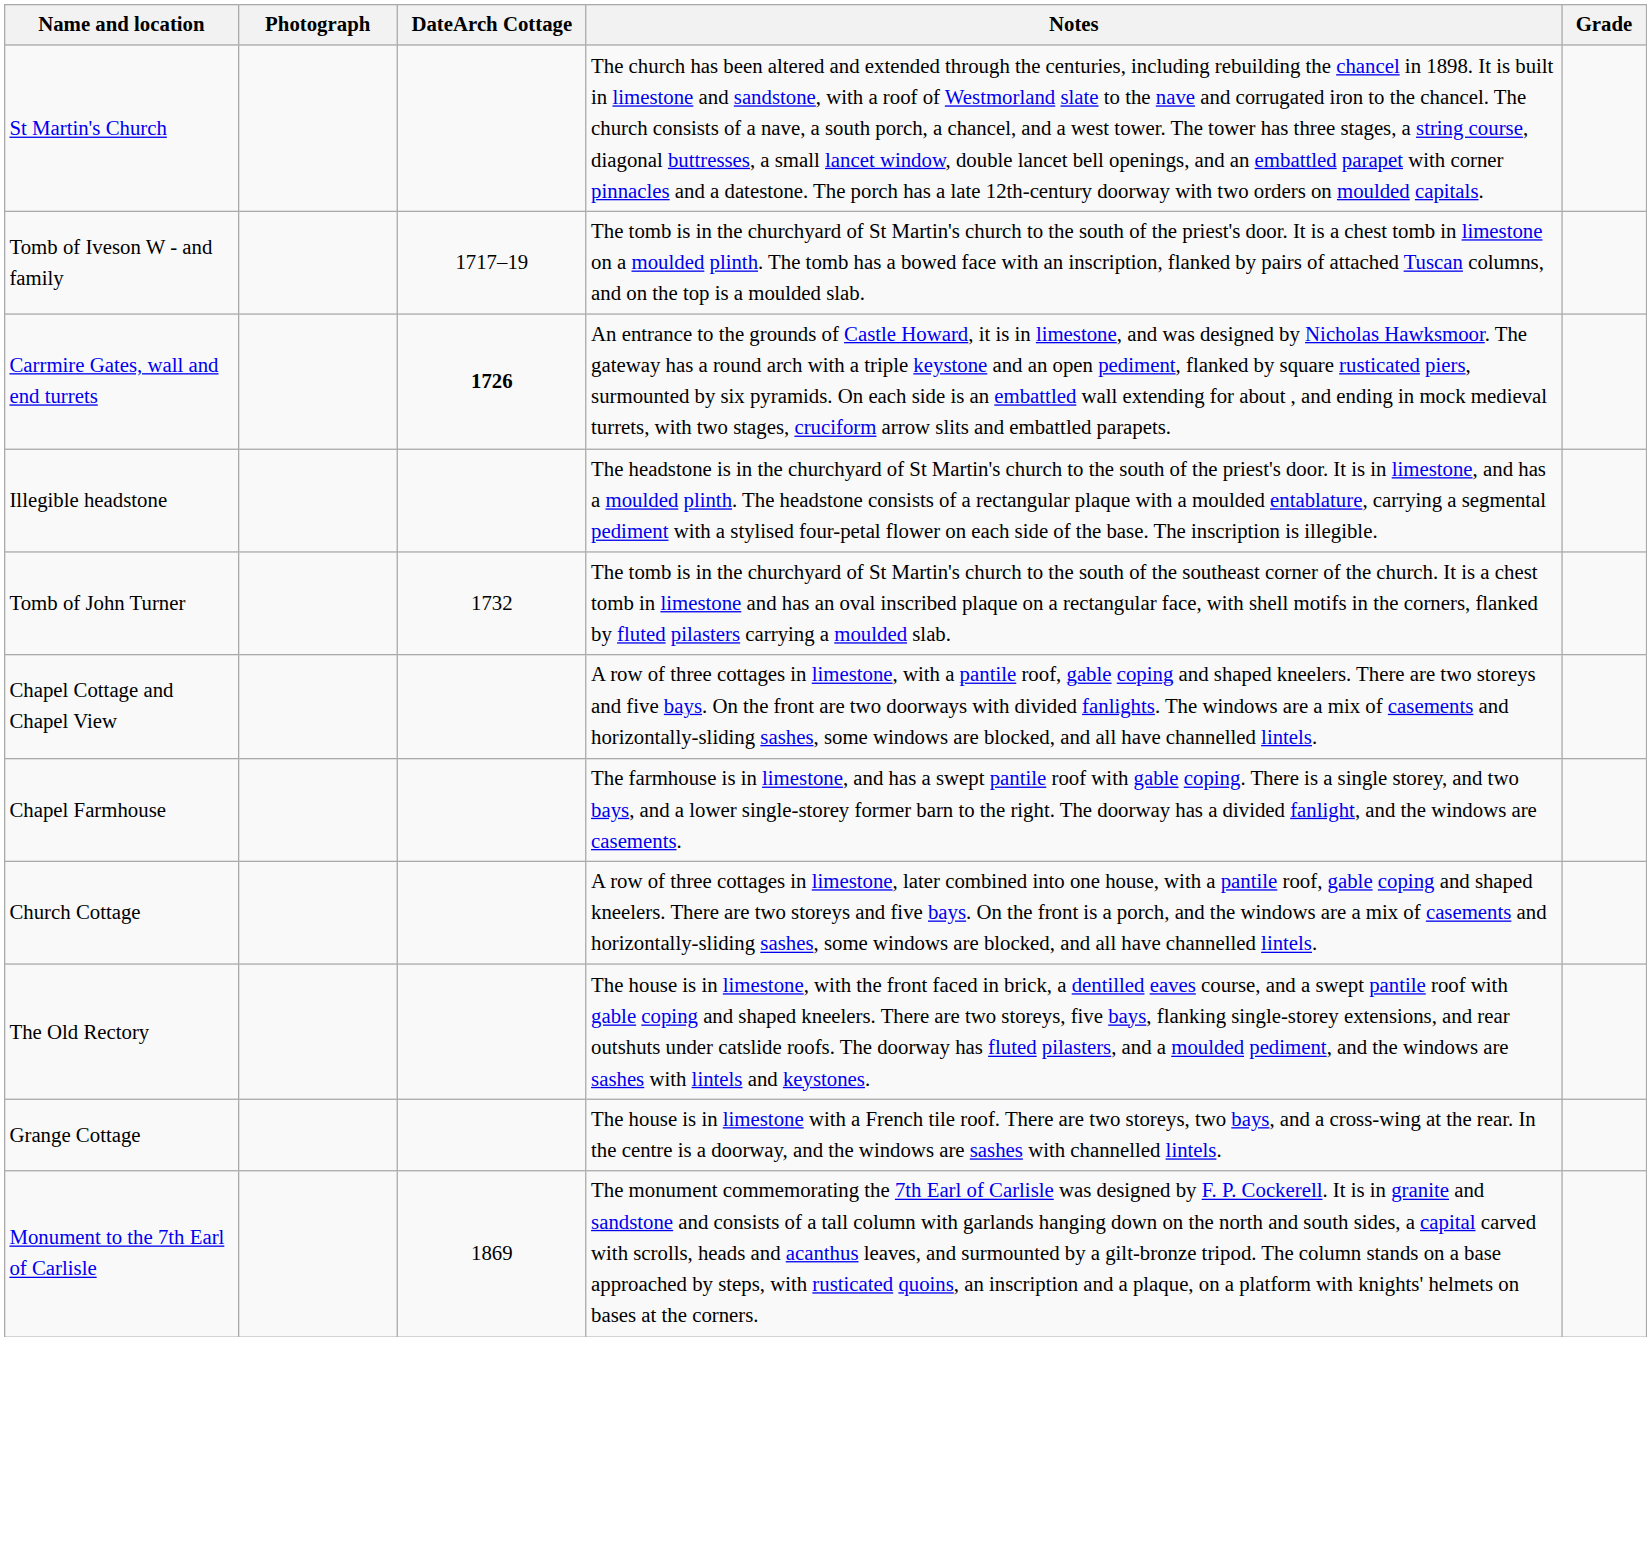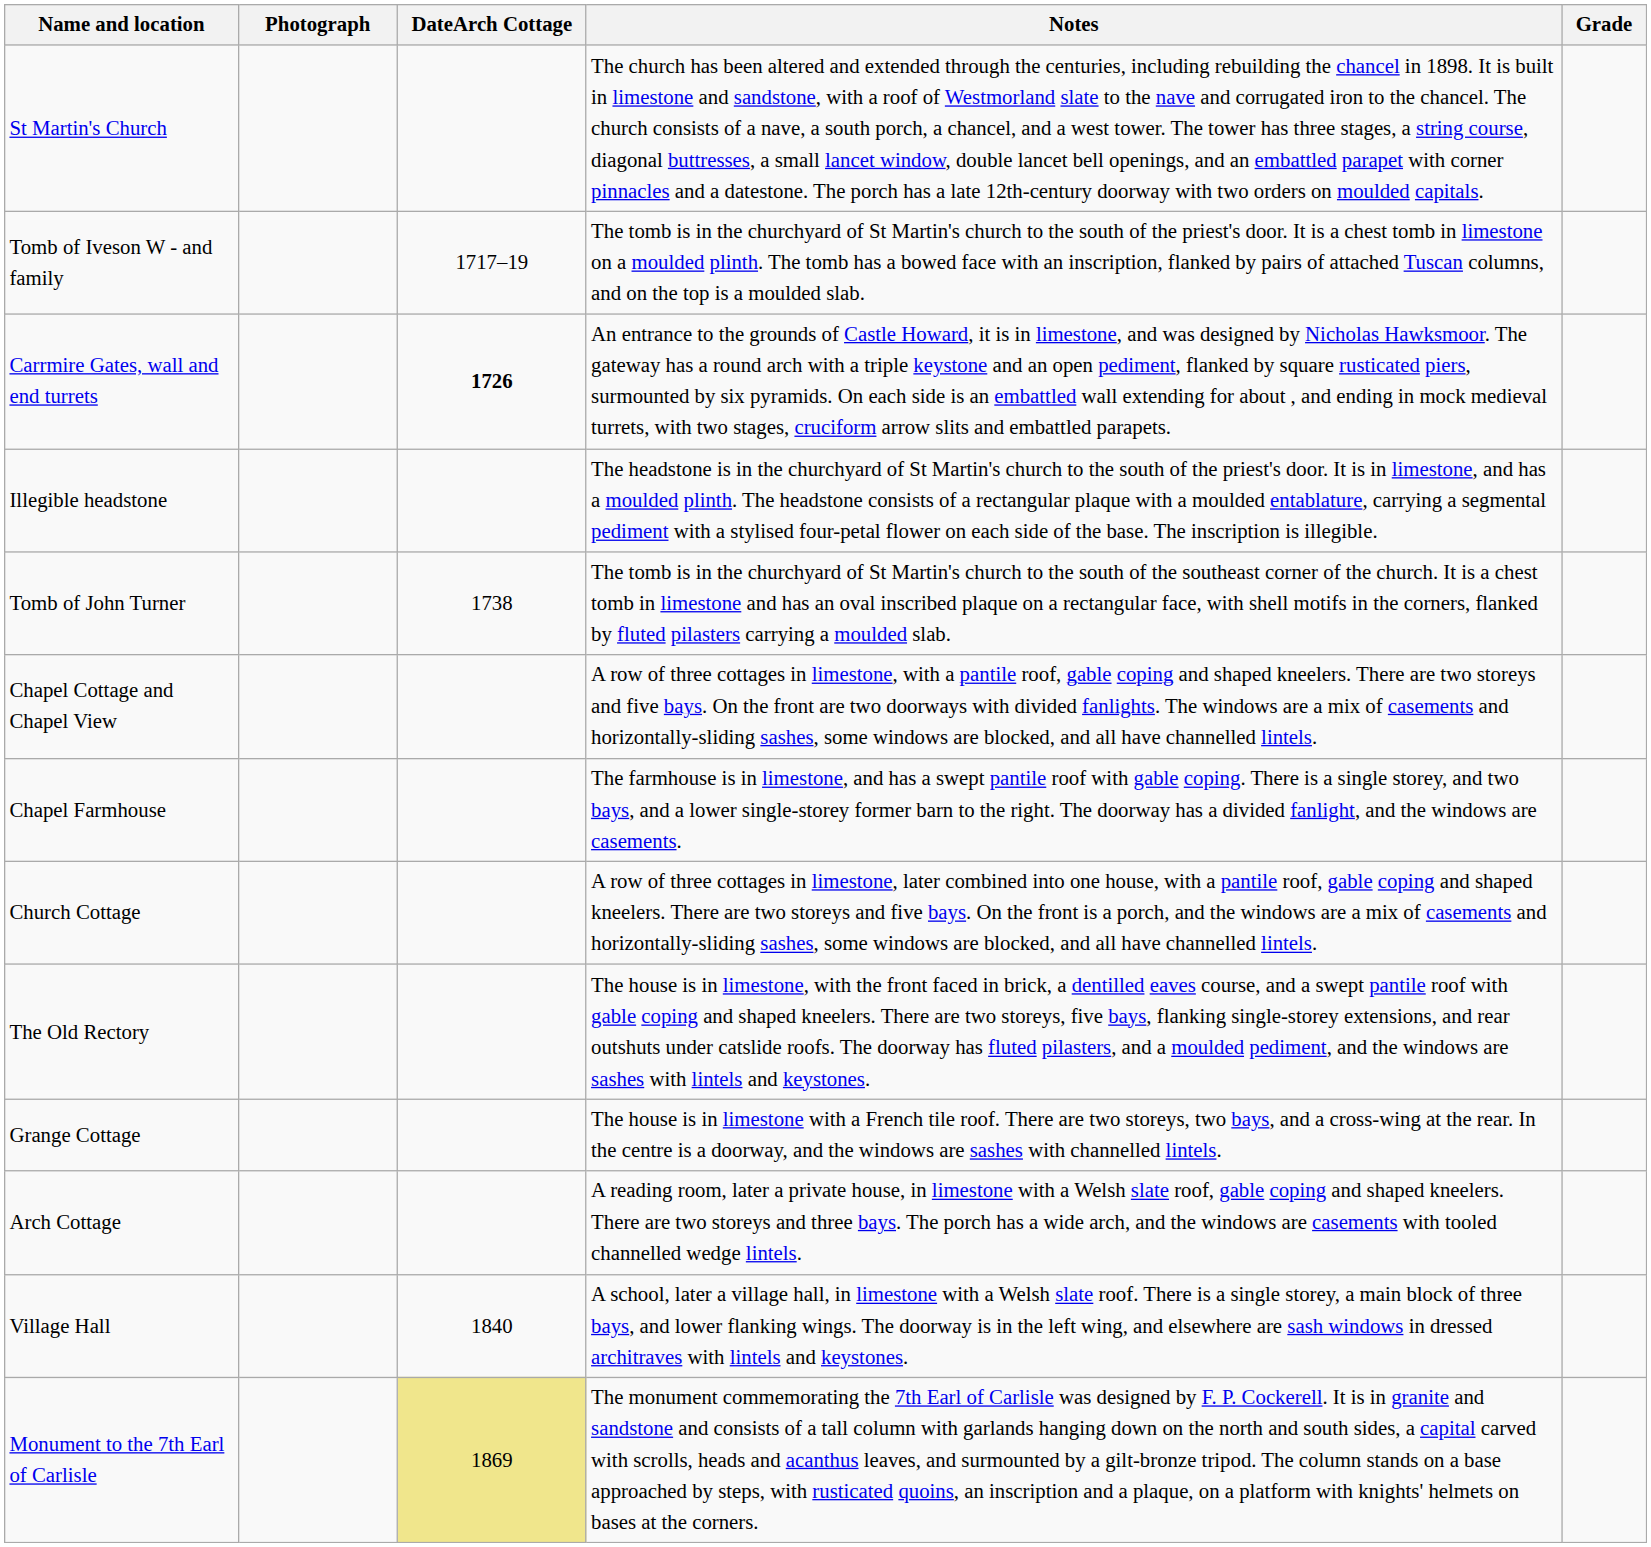 <table class="wikitable sortable plainrowheaders" style="width:100%; border:0px; text-align:left; line-height:150%">
 <tr>
 <th scope="col"  style="width:150px">Name and location</th>
 <th scope="col"  style="width:100px" class="unsortable">Photograph</th>
 <th scope="col"  style="width:120px">DateArch Cottage</th>
 <th scope="col"  style="width:650px" class="unsortable">Notes</th>
 <th scope="col"  style="width:50px">Grade</th>
 </tr>
 <tr>
 <td><a href='#'>St Martin's Church</a><br><small></small></td>
 <td></td>
 <td align="center"></td>
 <td>The church has been altered and extended through the centuries, including rebuilding the <a href='#'>chancel</a> in 1898.  It is built in <a href='#'>limestone</a> and <a href='#'>sandstone</a>, with a roof of <a href='#'>Westmorland</a> <a href='#'>slate</a> to the <a href='#'>nave</a> and corrugated iron to the chancel.  The church consists of a nave, a south porch, a chancel, and a west tower.  The tower has three stages, a <a href='#'>string course</a>, diagonal <a href='#'>buttresses</a>, a small <a href='#'>lancet window</a>, double lancet bell openings, and an <a href='#'>embattled</a> <a href='#'>parapet</a> with corner <a href='#'>pinnacles</a> and a datestone.  The porch has a late 12th-century doorway with two orders on <a href='#'>moulded</a> <a href='#'>capitals</a>.</td>
 <td align="center" ></td>
 </tr>
 <tr>
 <td>Tomb of Iveson W - and family<br><small></small></td>
 <td></td>
 <td align="center">1717–19</td>
 <td>The tomb is in the churchyard of St Martin's church to the south of the priest's door.  It is a chest tomb in <a href='#'>limestone</a> on a <a href='#'>moulded</a> <a href='#'>plinth</a>.  The tomb has a bowed face with an inscription, flanked by pairs of attached <a href='#'>Tuscan</a> columns, and on the top is a moulded slab.</td>
 <td align="center" ></td>
 </tr>
 <tr>
 <td><a href='#'>Carrmire Gates, wall and end turrets</a><br><small></small></td>
 <td></td>
 <td align="center"><strong>1726</strong></td>
 <td>An entrance to the grounds of <a href='#'>Castle Howard</a>, it is in <a href='#'>limestone</a>, and was designed by <a href='#'>Nicholas Hawksmoor</a>.  The gateway has a round arch with a triple <a href='#'>keystone</a> and an open <a href='#'>pediment</a>, flanked by square <a href='#'>rusticated</a> <a href='#'>piers</a>, surmounted by six pyramids.  On each side is an <a href='#'>embattled</a> wall extending for about , and ending in mock medieval turrets, with two stages, <a href='#'>cruciform</a> arrow slits and embattled parapets.</td>
 <td align="center" ></td>
 </tr>
 <tr>
 <td>Illegible headstone<br><small></small></td>
 <td></td>
 <td align="center"></td>
 <td>The headstone is in the churchyard of St Martin's church to the south of the priest's door.  It is in <a href='#'>limestone</a>, and has a <a href='#'>moulded</a> <a href='#'>plinth</a>.  The headstone consists of a rectangular plaque with a moulded <a href='#'>entablature</a>, carrying a segmental <a href='#'>pediment</a> with a stylised four-petal flower on each side of the base. The inscription is illegible.</td>
 <td align="center" ></td>
 </tr>
 <tr>
 <td>Tomb of John Turner<br><small></small></td>
 <td></td>
-<td align="center">1732</td>
+<td align="center">1738</td>
 <td>The tomb is in the churchyard of St Martin's church to the south of the southeast corner of the church.  It is a chest tomb in <a href='#'>limestone</a> and has an oval inscribed plaque on a rectangular face, with shell motifs in the corners, flanked by <a href='#'>fluted</a> <a href='#'>pilasters</a> carrying a <a href='#'>moulded</a> slab.</td>
 <td align="center" ></td>
 </tr>
 <tr>
 <td>Chapel Cottage and Chapel View<br><small></small></td>
 <td></td>
 <td align="center"></td>
 <td>A row of three cottages in <a href='#'>limestone</a>, with a <a href='#'>pantile</a> roof, <a href='#'>gable</a> <a href='#'>coping</a> and shaped kneelers.  There are two storeys and five <a href='#'>bays</a>.  On the front are two doorways with divided <a href='#'>fanlights</a>.  The windows are a mix of <a href='#'>casements</a> and horizontally-sliding <a href='#'>sashes</a>, some windows are blocked, and all have channelled <a href='#'>lintels</a>.</td>
 <td align="center" ></td>
 </tr>
 <tr>
 <td>Chapel Farmhouse<br><small></small></td>
 <td></td>
 <td align="center"></td>
 <td>The farmhouse is in <a href='#'>limestone</a>, and has a swept <a href='#'>pantile</a> roof with <a href='#'>gable</a> <a href='#'>coping</a>.  There is a single storey, and two <a href='#'>bays</a>, and a lower single-storey former barn to the right.  The doorway has a divided <a href='#'>fanlight</a>, and the windows are <a href='#'>casements</a>.</td>
 <td align="center" ></td>
 </tr>
 <tr>
 <td>Church Cottage<br><small></small></td>
 <td></td>
 <td align="center"></td>
 <td>A row of three cottages in <a href='#'>limestone</a>, later combined into one house, with a <a href='#'>pantile</a> roof, <a href='#'>gable</a> <a href='#'>coping</a> and shaped kneelers.  There are two storeys and five <a href='#'>bays</a>.  On the front is a porch, and the windows are a mix of <a href='#'>casements</a> and horizontally-sliding <a href='#'>sashes</a>, some windows are blocked, and all have channelled <a href='#'>lintels</a>.</td>
 <td align="center" ></td>
 </tr>
 <tr>
 <td>The Old Rectory<br><small></small></td>
 <td></td>
 <td align="center"></td>
 <td>The house is in <a href='#'>limestone</a>, with the front faced in brick, a <a href='#'>dentilled</a> <a href='#'>eaves</a> course, and a swept <a href='#'>pantile</a> roof with <a href='#'>gable</a> <a href='#'>coping</a> and shaped kneelers. There are two storeys, five <a href='#'>bays</a>, flanking single-storey extensions, and rear outshuts under catslide roofs.  The doorway has <a href='#'>fluted</a> <a href='#'>pilasters</a>, and a <a href='#'>moulded</a> <a href='#'>pediment</a>, and the windows are <a href='#'>sashes</a> with <a href='#'>lintels</a> and <a href='#'>keystones</a>.</td>
 <td align="center" ></td>
 </tr>
 <tr>
 <td>Grange Cottage<br><small></small></td>
 <td></td>
 <td align="center"></td>
 <td>The house is in <a href='#'>limestone</a> with a French tile roof.  There are two storeys, two <a href='#'>bays</a>, and a cross-wing at the rear.  In the centre is a doorway, and the windows are <a href='#'>sashes</a> with channelled <a href='#'>lintels</a>.</td>
 <td align="center" ></td>
 </tr>
 <tr>
+<td>Arch Cottage<br><small></small></td>
+<td></td>
+<td align="center"></td>
+<td>A reading room, later a private house, in <a href='#'>limestone</a> with a Welsh <a href='#'>slate</a> roof, <a href='#'>gable</a> <a href='#'>coping</a> and shaped kneelers.  There are two storeys and three <a href='#'>bays</a>.  The porch has a wide arch, and the windows are <a href='#'>casements</a> with tooled channelled wedge <a href='#'>lintels</a>.</td>
+<td align="center" ></td>
+</tr>
+<tr>
+<td>Village Hall<br><small></small></td>
+<td></td>
+<td align="center">1840</td>
+<td>A school, later a village hall, in <a href='#'>limestone</a> with a Welsh <a href='#'>slate</a> roof.  There is a single storey, a main block of three <a href='#'>bays</a>, and lower flanking wings.  The doorway is in the left wing, and elsewhere are <a href='#'>sash windows</a> in dressed <a href='#'>architraves</a> with <a href='#'>lintels</a> and <a href='#'>keystones</a>.</td>
+<td align="center" ></td>
+</tr>
+<tr>
 <td><a href='#'>Monument to the 7th Earl of Carlisle</a><br><small></small></td>
 <td></td>
-<td align="center">1869</td>
+<td align="center" style="background: khaki;">1869</td>
 <td>The monument commemorating the <a href='#'>7th Earl of Carlisle</a> was designed by <a href='#'>F. P. Cockerell</a>.  It is in <a href='#'>granite</a> and <a href='#'>sandstone</a> and consists of a tall column with garlands hanging down on the north and south sides, a <a href='#'>capital</a> carved with scrolls, heads and <a href='#'>acanthus</a> leaves, and surmounted by a gilt-bronze tripod.  The column stands on a base approached by steps, with <a href='#'>rusticated</a> <a href='#'>quoins</a>, an inscription and a plaque, on a platform with knights' helmets on bases at the corners.</td>
 <td align="center" ></td>
 </tr>
 <tr>
 </tr>
 </table>
